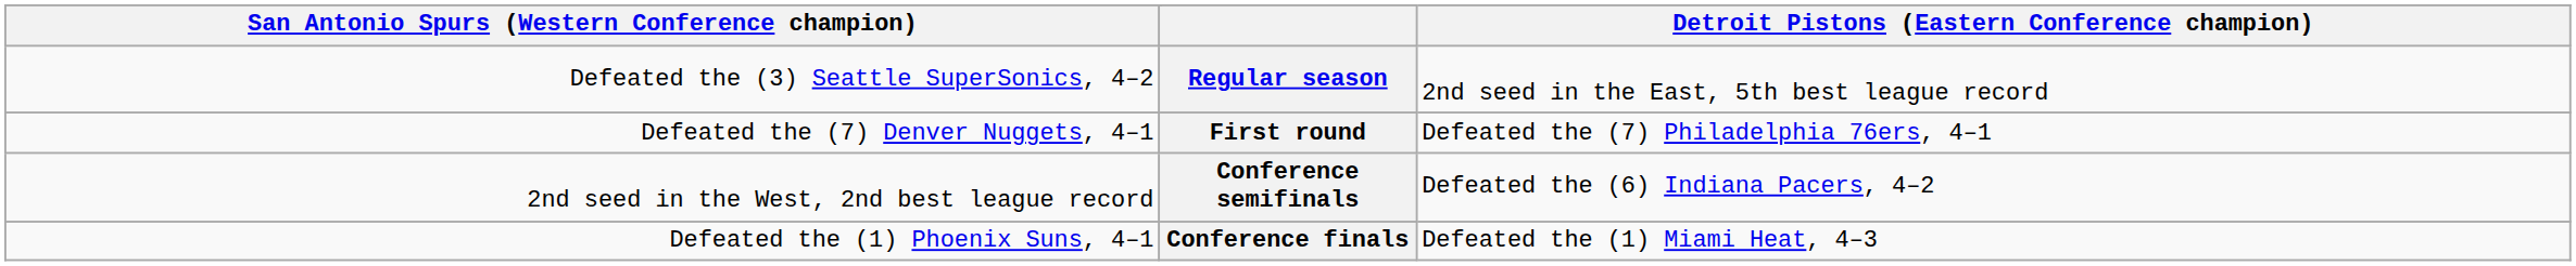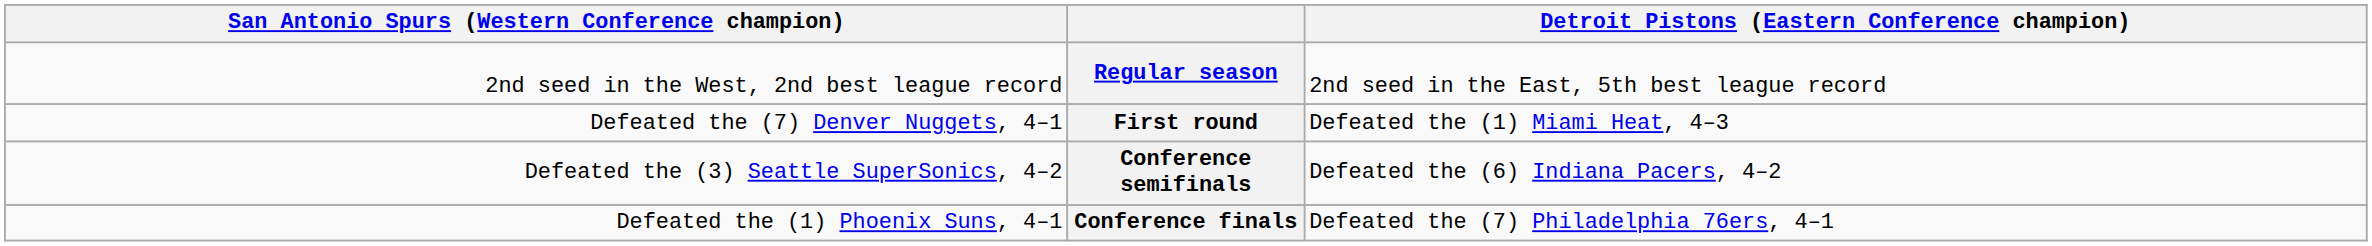 <table style="width:100%; font-size:90%" class="wikitable">
 <tr valign=top>
 <th colspan="2" style="width:45%;"><a href='#'>San Antonio Spurs</a> (<a href='#'>Western Conference</a> champion)</th>
 <th></th>
 <th colspan="2" style="width:45%;"><a href='#'>Detroit Pistons</a> (<a href='#'>Eastern Conference</a> champion)</th>
 </tr>
 <tr>
-<td align=right>Defeated the (3) <a href='#'>Seattle SuperSonics</a>, 4–2</td>
+<td align=right><br>2nd seed in the West, 2nd best league record</td>
 <th colspan=2><a href='#'>Regular season</a></th>
 <td><br>2nd seed in the East, 5th best league record</td>
 </tr>
 <tr>
 <td align=right>Defeated the (7) <a href='#'>Denver Nuggets</a>, 4–1</td>
 <th colspan=2>First round</th>
-<td>Defeated the (7) <a href='#'>Philadelphia 76ers</a>, 4–1</td>
+<td>Defeated the (1) <a href='#'>Miami Heat</a>, 4–3</td>
 </tr>
 <tr>
-<td align=right><br>2nd seed in the West, 2nd best league record</td>
+<td align=right>Defeated the (3) <a href='#'>Seattle SuperSonics</a>, 4–2</td>
 <th colspan=2>Conference semifinals</th>
 <td>Defeated the (6) <a href='#'>Indiana Pacers</a>, 4–2</td>
 </tr>
 <tr>
 <td align=right>Defeated the (1) <a href='#'>Phoenix Suns</a>, 4–1</td>
 <th colspan=2>Conference finals</th>
-<td>Defeated the (1) <a href='#'>Miami Heat</a>, 4–3</td>
+<td>Defeated the (7) <a href='#'>Philadelphia 76ers</a>, 4–1</td>
 </tr>
 </table>
